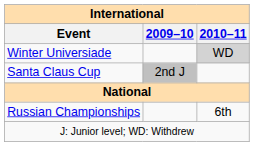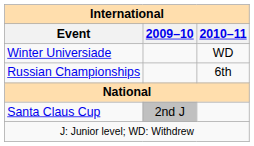 <table class="wikitable" style="text-align:center">
 <tr>
 <th style="background-color: #ffdead; " colspan=3 align=center>International</th>
 </tr>
 <tr>
 <th>Event</th>
 <th><a href='#'>2009–10</a></th>
 <th><a href='#'>2010–11</a></th>
 </tr>
 <tr>
 <td align=left><a href='#'>Winter Universiade</a></td>
 <td></td>
-<td style="background: lightgrey;">WD</td>
+<td>WD</td>
+</tr>
+<tr>
+<td align=left><a href='#'>Russian Championships</a></td>
+<td></td>
+<td>6th</td>
+</tr>
+<tr>
+<th style="background-color: #ffdead; " colspan=3 align=center>National</th>
 </tr>
 <tr>
 <td align=left><a href='#'>Santa Claus Cup</a></td>
 <td bgcolor=silver>2nd J</td>
 <td></td>
 </tr>
 <tr>
-<th style="background-color: #ffdead; " colspan=3 align=center>National</th>
-</tr>
-<tr>
-<td align=left><a href='#'>Russian Championships</a></td>
-<td></td>
-<td>6th</td>
-</tr>
-<tr>
 <td colspan=3 align=center><small> J: Junior level; WD: Withdrew </small></td>
 </tr>
 </table>
